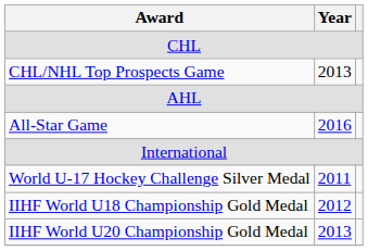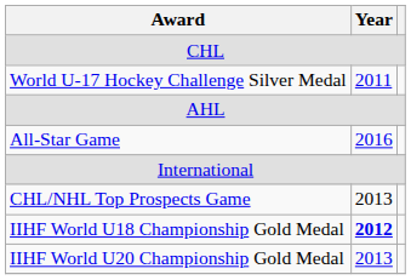 <table class="wikitable">
 <tr>
 <th>Award</th>
 <th>Year</th>
 <th></th>
 </tr>
 <tr ALIGN="center" bgcolor="#e0e0e0">
 <td colspan="3"><a href='#'>CHL</a></td>
 </tr>
 <tr>
-<td><a href='#'>CHL/NHL Top Prospects Game</a></td>
-<td>2013</td>
+<td><a href='#'>World U-17 Hockey Challenge</a> Silver Medal</td>
+<td><a href='#'>2011</a></td>
 <td></td>
 </tr>
 <tr ALIGN="center" bgcolor="#e0e0e0">
 <td colspan="3"><a href='#'>AHL</a></td>
 </tr>
 <tr>
 <td><a href='#'>All-Star Game</a></td>
 <td><a href='#'>2016</a></td>
 <td></td>
 </tr>
 <tr ALIGN="center" bgcolor="#e0e0e0">
 <td colspan="3"><a href='#'>International</a></td>
 </tr>
 <tr>
-<td><a href='#'>World U-17 Hockey Challenge</a> Silver Medal</td>
-<td><a href='#'>2011</a></td>
+<td><a href='#'>CHL/NHL Top Prospects Game</a></td>
+<td>2013</td>
 <td></td>
 </tr>
 <tr>
 <td><a href='#'>IIHF World U18 Championship</a> Gold Medal</td>
-<td><a href='#'>2012</a></td>
+<td><strong><a href='#'>2012</a></strong></td>
 <td></td>
 </tr>
 <tr>
 <td><a href='#'>IIHF World U20 Championship</a> Gold Medal</td>
 <td><a href='#'>2013</a></td>
 <td></td>
 </tr>
 <tr>
 </tr>
 </table>
